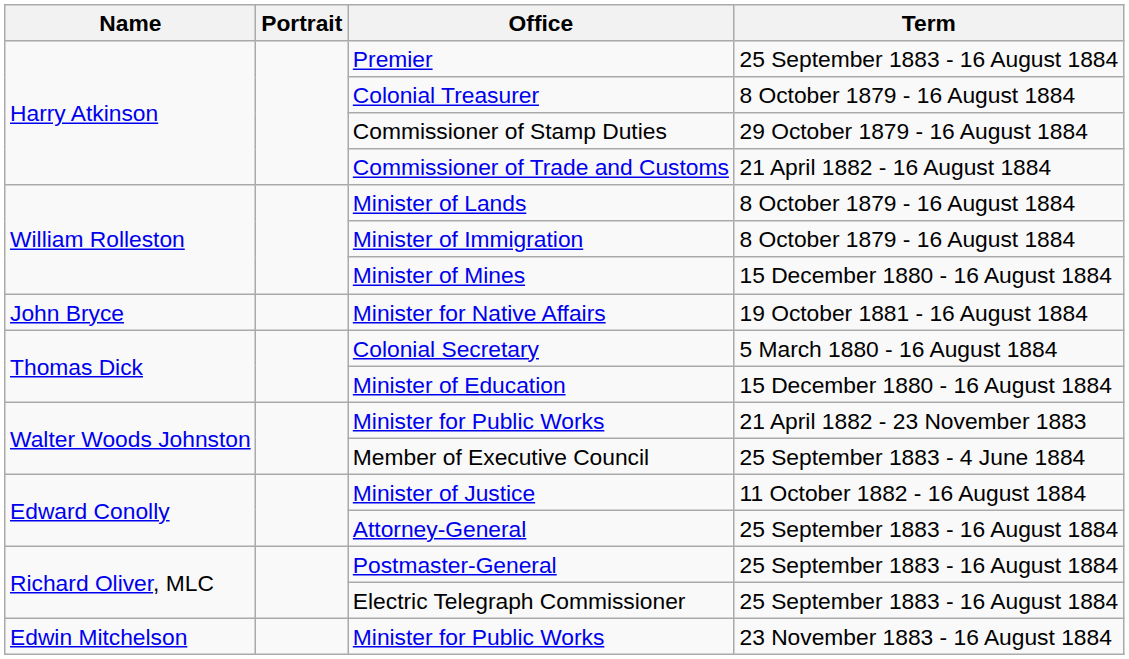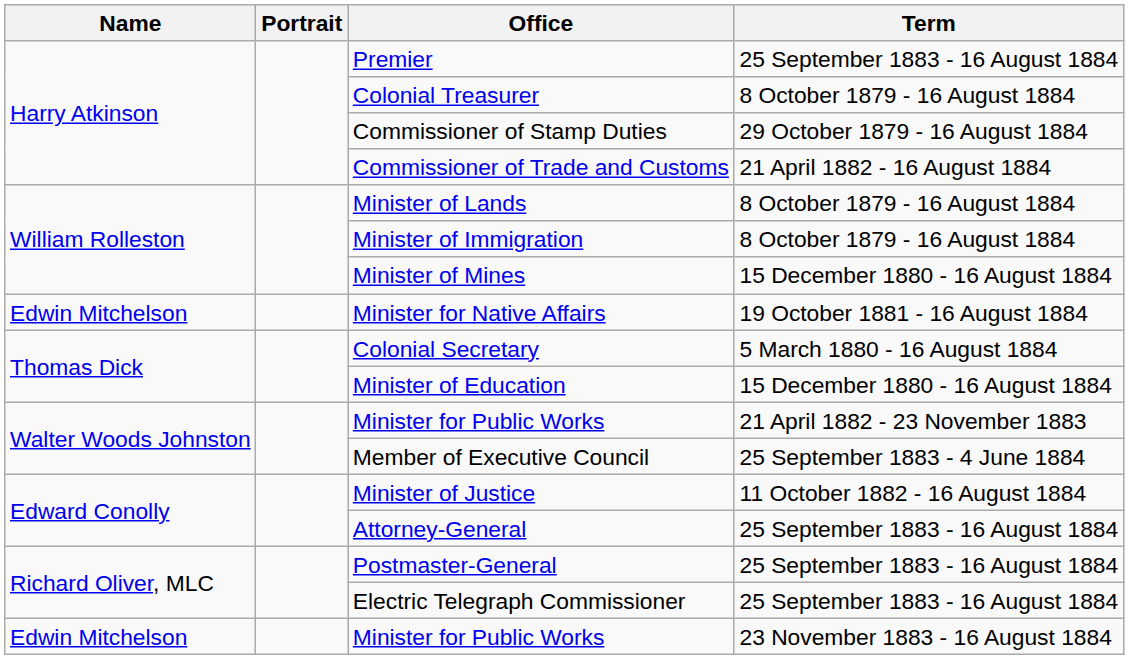 <table class="wikitable" style="font-size: 95%;">
 <tr>
 <th>Name</th>
 <th>Portrait</th>
 <th>Office</th>
 <th>Term</th>
 </tr>
 <tr>
 <td rowspan=4><a href='#'>Harry Atkinson</a></td>
 <td rowspan=4></td>
 <td><a href='#'>Premier</a></td>
 <td>25 September 1883 - 16 August 1884</td>
 </tr>
 <tr>
 <td><a href='#'>Colonial Treasurer</a></td>
 <td>8 October 1879 - 16 August 1884</td>
 </tr>
 <tr>
 <td>Commissioner of Stamp Duties</td>
 <td>29 October 1879 - 16 August 1884</td>
 </tr>
 <tr>
 <td><a href='#'>Commissioner of Trade and Customs</a></td>
 <td>21 April 1882 - 16 August 1884</td>
 </tr>
 <tr>
 <td rowspan=3><a href='#'>William Rolleston</a></td>
 <td rowspan=3></td>
 <td><a href='#'>Minister of Lands</a></td>
 <td>8 October 1879 - 16 August 1884</td>
 </tr>
 <tr>
 <td><a href='#'>Minister of Immigration</a></td>
 <td>8 October 1879 - 16 August 1884</td>
 </tr>
 <tr>
 <td><a href='#'>Minister of Mines</a></td>
 <td>15 December 1880 - 16 August 1884</td>
 </tr>
 <tr>
-<td><a href='#'>John Bryce</a></td>
+<td><a href='#'>Edwin Mitchelson</a></td>
 <td></td>
 <td><a href='#'>Minister for Native Affairs</a></td>
 <td>19 October 1881 - 16 August 1884</td>
 </tr>
 <tr>
 <td rowspan=2><a href='#'>Thomas Dick</a></td>
 <td rowspan=2></td>
 <td><a href='#'>Colonial Secretary</a></td>
 <td>5 March 1880 - 16 August 1884</td>
 </tr>
 <tr>
 <td><a href='#'>Minister of Education</a></td>
 <td>15 December 1880 - 16 August 1884</td>
 </tr>
 <tr>
 <td rowspan=2><a href='#'>Walter Woods Johnston</a></td>
 <td rowspan=2></td>
 <td><a href='#'>Minister for Public Works</a></td>
 <td>21 April 1882 - 23 November 1883</td>
 </tr>
 <tr>
 <td>Member of Executive Council</td>
 <td>25 September 1883 - 4 June 1884</td>
 </tr>
 <tr>
 <td rowspan=2><a href='#'>Edward Conolly</a></td>
 <td rowspan=2></td>
 <td><a href='#'>Minister of Justice</a></td>
 <td>11 October 1882 - 16 August 1884</td>
 </tr>
 <tr>
 <td><a href='#'>Attorney-General</a></td>
 <td>25 September 1883 - 16 August 1884</td>
 </tr>
 <tr>
 <td rowspan=2><a href='#'>Richard Oliver</a>, MLC</td>
 <td rowspan=2></td>
 <td><a href='#'>Postmaster-General</a></td>
 <td>25 September 1883 - 16 August 1884</td>
 </tr>
 <tr>
 <td>Electric Telegraph Commissioner</td>
 <td>25 September 1883 - 16 August 1884</td>
 </tr>
 <tr>
 <td><a href='#'>Edwin Mitchelson</a></td>
 <td></td>
 <td><a href='#'>Minister for Public Works</a></td>
 <td>23 November 1883 - 16 August 1884</td>
 </tr>
 </table>
